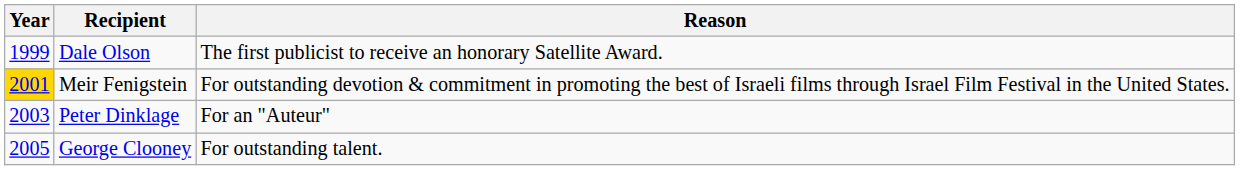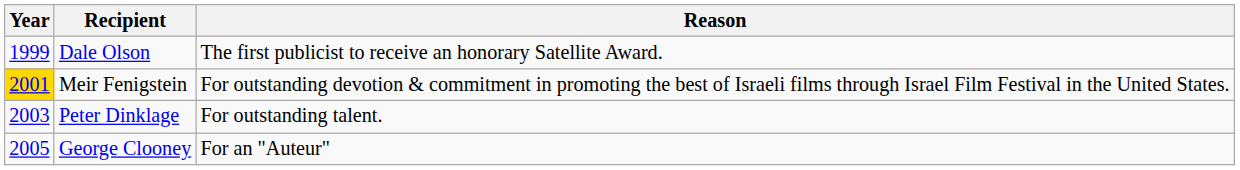 <table class="wikitable sortable">
 <tr>
 <th>Year</th>
 <th>Recipient</th>
 <th>Reason</th>
 </tr>
 <tr>
 <td style="text-align: center"><a href='#'>1999</a></td>
 <td><a href='#'>Dale Olson</a></td>
 <td>The first publicist to receive an honorary Satellite Award.</td>
 </tr>
 <tr>
 <td style="background: gold; text-align: center"><a href='#'>2001</a></td>
 <td>Meir Fenigstein</td>
 <td>For outstanding devotion & commitment in promoting the best of Israeli films through Israel Film Festival in the United States.</td>
 </tr>
 <tr>
 <td style="text-align: center"><a href='#'>2003</a></td>
 <td><a href='#'>Peter Dinklage</a></td>
-<td>For an "Auteur"</td>
+<td>For outstanding talent.</td>
 </tr>
 <tr>
 <td style="text-align: center"><a href='#'>2005</a></td>
 <td><a href='#'>George Clooney</a></td>
-<td>For outstanding talent.</td>
+<td>For an "Auteur"</td>
 </tr>
 </table>
